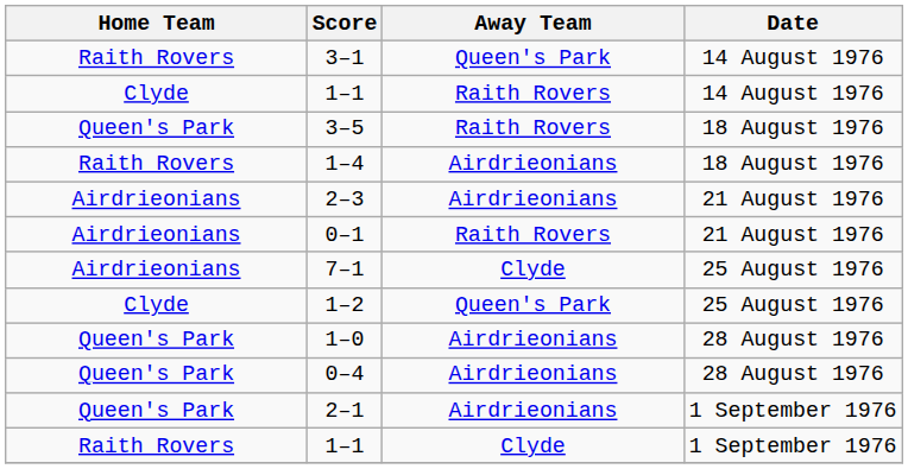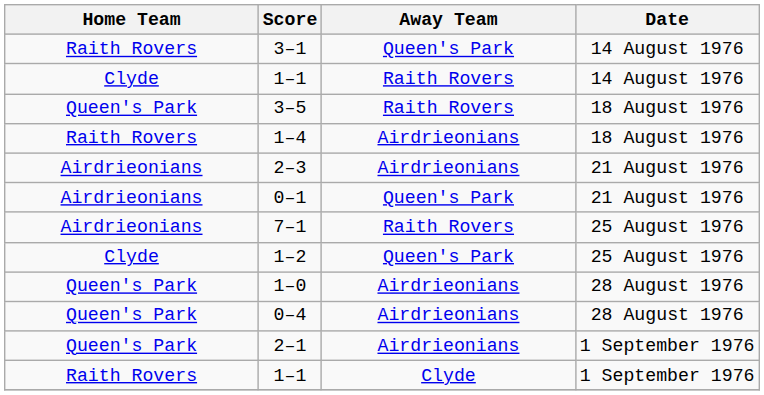 <table class="wikitable" style="text-align:center;">
 <tr>
 <th width=175>Home Team</th>
 <th width=20>Score</th>
 <th width=175>Away Team</th>
 <th width= 125>Date</th>
 </tr>
 <tr>
 <td><a href='#'>Raith Rovers</a></td>
 <td>3–1</td>
 <td><a href='#'>Queen's Park</a></td>
 <td>14 August 1976</td>
 </tr>
 <tr>
 <td><a href='#'>Clyde</a></td>
 <td>1–1</td>
 <td><a href='#'>Raith Rovers</a></td>
 <td>14 August 1976</td>
 </tr>
 <tr>
 <td><a href='#'>Queen's Park</a></td>
 <td>3–5</td>
 <td><a href='#'>Raith Rovers</a></td>
 <td>18 August 1976</td>
 </tr>
 <tr>
 <td><a href='#'>Raith Rovers</a></td>
 <td>1–4</td>
 <td><a href='#'>Airdrieonians</a></td>
 <td>18 August 1976</td>
 </tr>
 <tr>
 <td><a href='#'>Airdrieonians</a></td>
 <td>2–3</td>
 <td><a href='#'>Airdrieonians</a></td>
 <td>21 August 1976</td>
 </tr>
 <tr>
 <td><a href='#'>Airdrieonians</a></td>
 <td>0–1</td>
-<td><a href='#'>Raith Rovers</a></td>
+<td><a href='#'>Queen's Park</a></td>
 <td>21 August 1976</td>
 </tr>
 <tr>
 <td><a href='#'>Airdrieonians</a></td>
 <td>7–1</td>
-<td><a href='#'>Clyde</a></td>
+<td><a href='#'>Raith Rovers</a></td>
 <td>25 August 1976</td>
 </tr>
 <tr>
 <td><a href='#'>Clyde</a></td>
 <td>1–2</td>
 <td><a href='#'>Queen's Park</a></td>
 <td>25 August 1976</td>
 </tr>
 <tr>
 <td><a href='#'>Queen's Park</a></td>
 <td>1–0</td>
 <td><a href='#'>Airdrieonians</a></td>
 <td>28 August 1976</td>
 </tr>
 <tr>
 <td><a href='#'>Queen's Park</a></td>
 <td>0–4</td>
 <td><a href='#'>Airdrieonians</a></td>
 <td>28 August 1976</td>
 </tr>
 <tr>
 <td><a href='#'>Queen's Park</a></td>
 <td>2–1</td>
 <td><a href='#'>Airdrieonians</a></td>
 <td>1 September 1976</td>
 </tr>
 <tr>
 <td><a href='#'>Raith Rovers</a></td>
 <td>1–1</td>
 <td><a href='#'>Clyde</a></td>
 <td>1 September 1976</td>
 </tr>
 <tr>
 </tr>
 </table>
